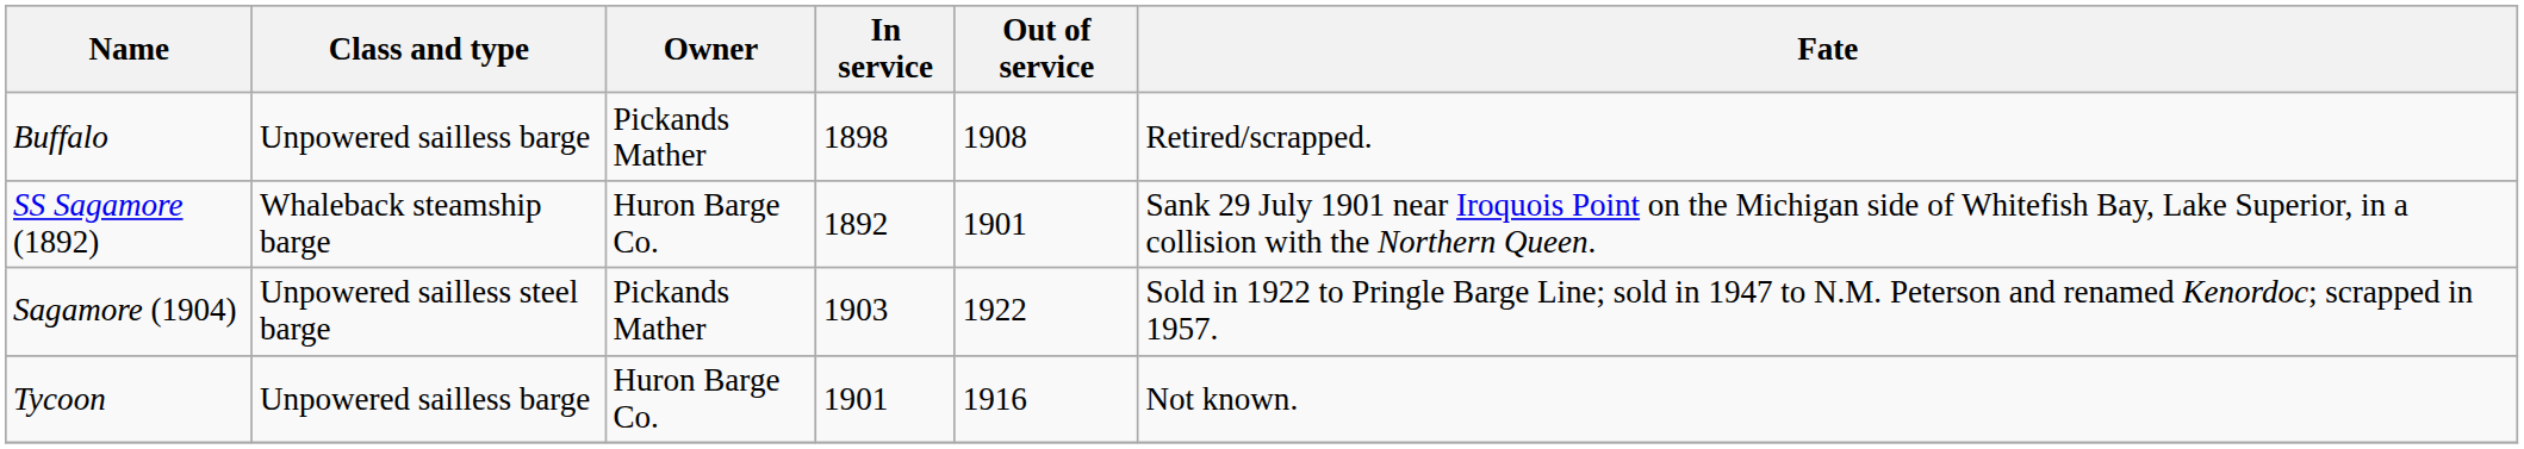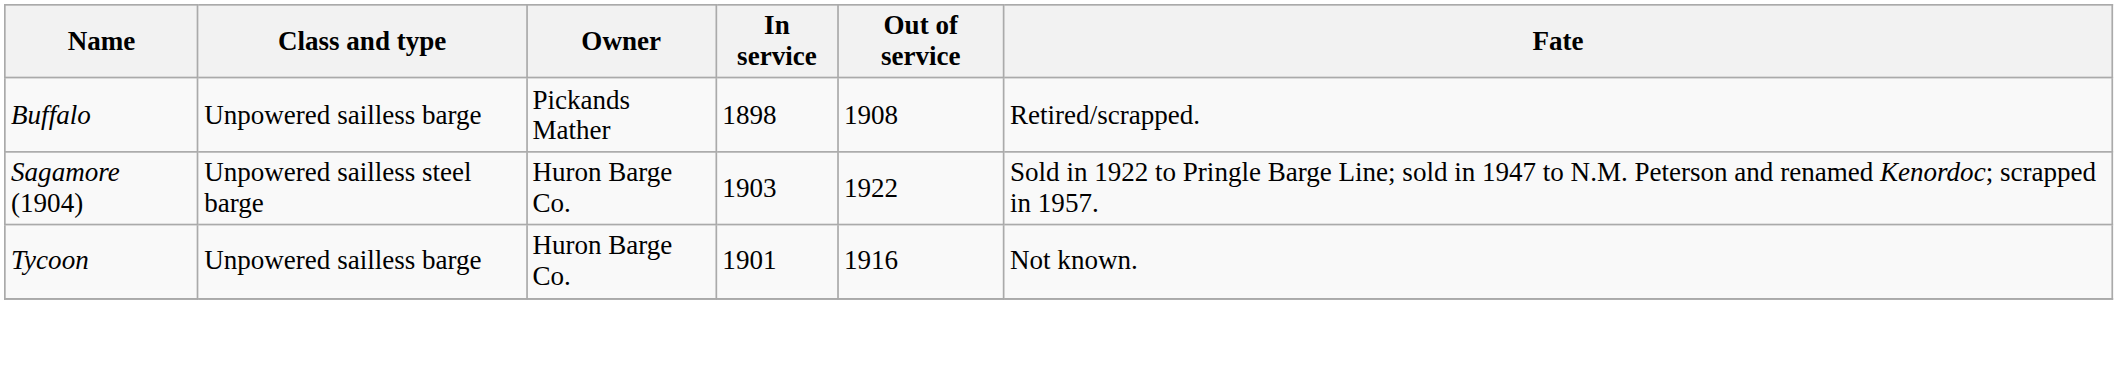 <table class="wikitable sortable">
 <tr>
 <th>Name</th>
 <th>Class and type</th>
 <th>Owner</th>
 <th>In service</th>
 <th>Out of service</th>
 <th>Fate</th>
 </tr>
 <tr>
 <td><em>Buffalo</em></td>
 <td>Unpowered sailless barge</td>
 <td>Pickands Mather</td>
 <td>1898</td>
 <td>1908</td>
 <td>Retired/scrapped.</td>
 </tr>
 <tr>
-<td><em><a href='#'>SS Sagamore</a></em> (1892)</td>
-<td>Whaleback steamship barge</td>
-<td>Huron Barge Co.</td>
-<td>1892</td>
-<td>1901</td>
-<td>Sank 29 July 1901 near <a href='#'>Iroquois Point</a> on the Michigan side of Whitefish Bay, Lake Superior, in a collision with the <em>Northern Queen</em>.</td>
-</tr>
-<tr>
 <td><em>Sagamore</em> (1904)</td>
 <td>Unpowered sailless steel barge</td>
-<td>Pickands Mather</td>
+<td>Huron Barge Co.</td>
 <td>1903</td>
 <td>1922</td>
 <td>Sold in 1922 to Pringle Barge Line; sold in 1947 to N.M. Peterson and renamed <em>Kenordoc</em>; scrapped in 1957.</td>
 </tr>
 <tr>
 <td><em>Tycoon</em></td>
 <td>Unpowered sailless barge</td>
 <td>Huron Barge Co.</td>
 <td>1901</td>
 <td>1916</td>
 <td>Not known.</td>
 </tr>
 <tr>
 </tr>
 </table>
